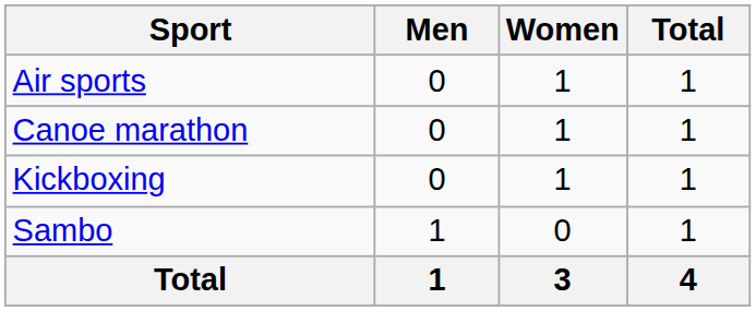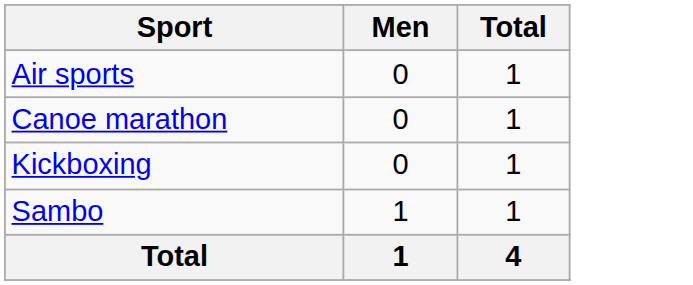 <table class="wikitable sortable" style="text-align:center;">
 <tr>
 <th width=180>Sport</th>
 <th width=55>Men</th>
-<th width=55>Women</th>
 <th width=55>Total</th>
 </tr>
 <tr>
 <td align=left><a href='#'>Air sports</a></td>
 <td>0</td>
 <td>1</td>
-<td>1</td>
 </tr>
 <tr>
 <td align=left><a href='#'>Canoe marathon</a></td>
 <td>0</td>
-<td>1</td>
 <td>1</td>
 </tr>
 <tr>
 <td align=left><a href='#'>Kickboxing</a></td>
 <td>0</td>
 <td>1</td>
-<td>1</td>
 </tr>
 <tr>
 <td align=left><a href='#'>Sambo</a></td>
 <td>1</td>
-<td>0</td>
 <td>1</td>
 </tr>
 <tr>
 <th>Total</th>
 <th>1</th>
-<th>3</th>
 <th>4</th>
 </tr>
 </table>
